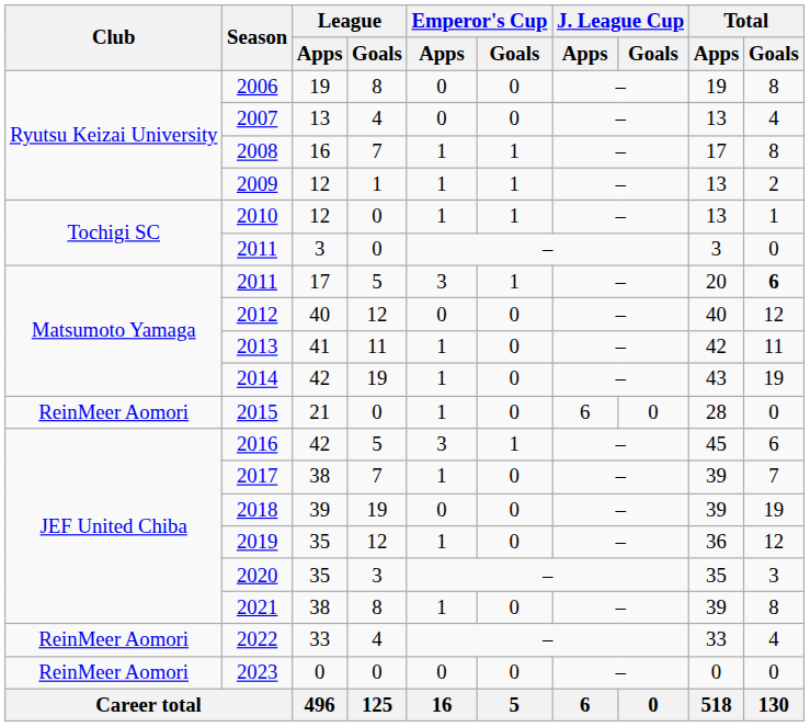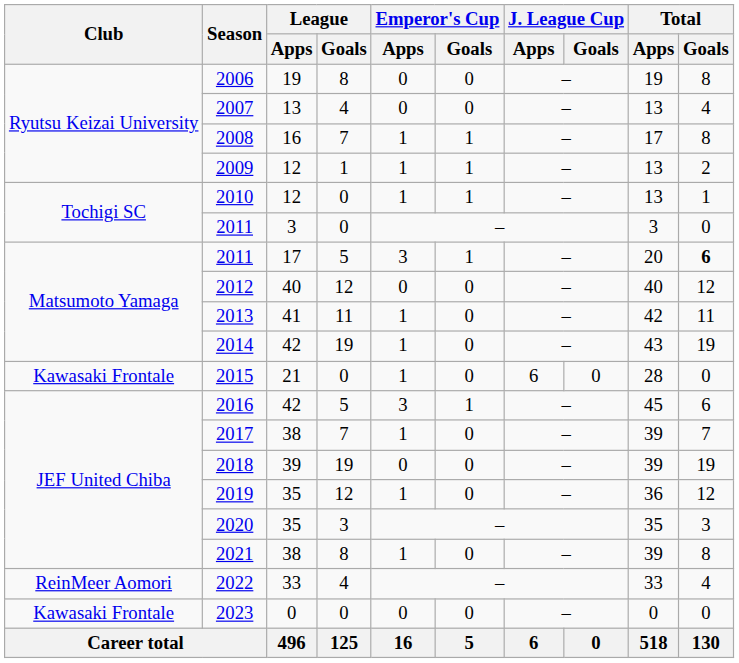 <table class="wikitable" style="text-align:center;">
 <tr>
 <th rowspan="2">Club</th>
 <th rowspan="2">Season</th>
 <th colspan="2">League</th>
 <th colspan="2"><a href='#'>Emperor's Cup</a></th>
 <th colspan="2"><a href='#'>J. League Cup</a></th>
 <th colspan="2">Total</th>
 </tr>
 <tr>
 <th>Apps</th>
 <th>Goals</th>
 <th>Apps</th>
 <th>Goals</th>
 <th>Apps</th>
 <th>Goals</th>
 <th>Apps</th>
 <th>Goals</th>
 </tr>
 <tr>
 <td rowspan="4"><a href='#'>Ryutsu Keizai University</a></td>
 <td><a href='#'>2006</a></td>
 <td>19</td>
 <td>8</td>
 <td>0</td>
 <td>0</td>
 <td colspan="2">–</td>
 <td>19</td>
 <td>8</td>
 </tr>
 <tr>
 <td><a href='#'>2007</a></td>
 <td>13</td>
 <td>4</td>
 <td>0</td>
 <td>0</td>
 <td colspan="2">–</td>
 <td>13</td>
 <td>4</td>
 </tr>
 <tr>
 <td><a href='#'>2008</a></td>
 <td>16</td>
 <td>7</td>
 <td>1</td>
 <td>1</td>
 <td colspan="2">–</td>
 <td>17</td>
 <td>8</td>
 </tr>
 <tr>
 <td><a href='#'>2009</a></td>
 <td>12</td>
 <td>1</td>
 <td>1</td>
 <td>1</td>
 <td colspan="2">–</td>
 <td>13</td>
 <td>2</td>
 </tr>
 <tr>
 <td rowspan="2"><a href='#'>Tochigi SC</a></td>
 <td><a href='#'>2010</a></td>
 <td>12</td>
 <td>0</td>
 <td>1</td>
 <td>1</td>
 <td colspan="2">–</td>
 <td>13</td>
 <td>1</td>
 </tr>
 <tr>
 <td><a href='#'>2011</a></td>
 <td>3</td>
 <td>0</td>
 <td colspan="4">–</td>
 <td>3</td>
 <td>0</td>
 </tr>
 <tr>
 <td rowspan="4"><a href='#'>Matsumoto Yamaga</a></td>
 <td><a href='#'>2011</a></td>
 <td>17</td>
 <td>5</td>
 <td>3</td>
 <td>1</td>
 <td colspan="2">–</td>
 <td>20</td>
 <td><strong>6</strong></td>
 </tr>
 <tr>
 <td><a href='#'>2012</a></td>
 <td>40</td>
 <td>12</td>
 <td>0</td>
 <td>0</td>
 <td colspan="2">–</td>
 <td>40</td>
 <td>12</td>
 </tr>
 <tr>
 <td><a href='#'>2013</a></td>
 <td>41</td>
 <td>11</td>
 <td>1</td>
 <td>0</td>
 <td colspan="2">–</td>
 <td>42</td>
 <td>11</td>
 </tr>
 <tr>
 <td><a href='#'>2014</a></td>
 <td>42</td>
 <td>19</td>
 <td>1</td>
 <td>0</td>
 <td colspan="2">–</td>
 <td>43</td>
 <td>19</td>
 </tr>
 <tr>
-<td><a href='#'>ReinMeer Aomori</a></td>
+<td><a href='#'>Kawasaki Frontale</a></td>
 <td><a href='#'>2015</a></td>
 <td>21</td>
 <td>0</td>
 <td>1</td>
 <td>0</td>
 <td>6</td>
 <td>0</td>
 <td>28</td>
 <td>0</td>
 </tr>
 <tr>
 <td rowspan="6"><a href='#'>JEF United Chiba</a></td>
 <td><a href='#'>2016</a></td>
 <td>42</td>
 <td>5</td>
 <td>3</td>
 <td>1</td>
 <td colspan="2">–</td>
 <td>45</td>
 <td>6</td>
 </tr>
 <tr>
 <td><a href='#'>2017</a></td>
 <td>38</td>
 <td>7</td>
 <td>1</td>
 <td>0</td>
 <td colspan="2">–</td>
 <td>39</td>
 <td>7</td>
 </tr>
 <tr>
 <td><a href='#'>2018</a></td>
 <td>39</td>
 <td>19</td>
 <td>0</td>
 <td>0</td>
 <td colspan="2">–</td>
 <td>39</td>
 <td>19</td>
 </tr>
 <tr>
 <td><a href='#'>2019</a></td>
 <td>35</td>
 <td>12</td>
 <td>1</td>
 <td>0</td>
 <td colspan="2">–</td>
 <td>36</td>
 <td>12</td>
 </tr>
 <tr>
 <td><a href='#'>2020</a></td>
 <td>35</td>
 <td>3</td>
 <td colspan="4">–</td>
 <td>35</td>
 <td>3</td>
 </tr>
 <tr>
 <td><a href='#'>2021</a></td>
 <td>38</td>
 <td>8</td>
 <td>1</td>
 <td>0</td>
 <td colspan="2">–</td>
 <td>39</td>
 <td>8</td>
 </tr>
 <tr>
 <td><a href='#'>ReinMeer Aomori</a></td>
 <td><a href='#'>2022</a></td>
 <td>33</td>
 <td>4</td>
 <td colspan="4">–</td>
 <td>33</td>
 <td>4</td>
 </tr>
 <tr>
-<td><a href='#'>ReinMeer Aomori</a></td>
+<td><a href='#'>Kawasaki Frontale</a></td>
 <td><a href='#'>2023</a></td>
 <td>0</td>
 <td>0</td>
 <td>0</td>
 <td>0</td>
 <td colspan="2">–</td>
 <td>0</td>
 <td>0</td>
 </tr>
 <tr>
 <th colspan="2">Career total</th>
 <th>496</th>
 <th>125</th>
 <th>16</th>
 <th>5</th>
 <th>6</th>
 <th>0</th>
 <th>518</th>
 <th>130</th>
 </tr>
 </table>
